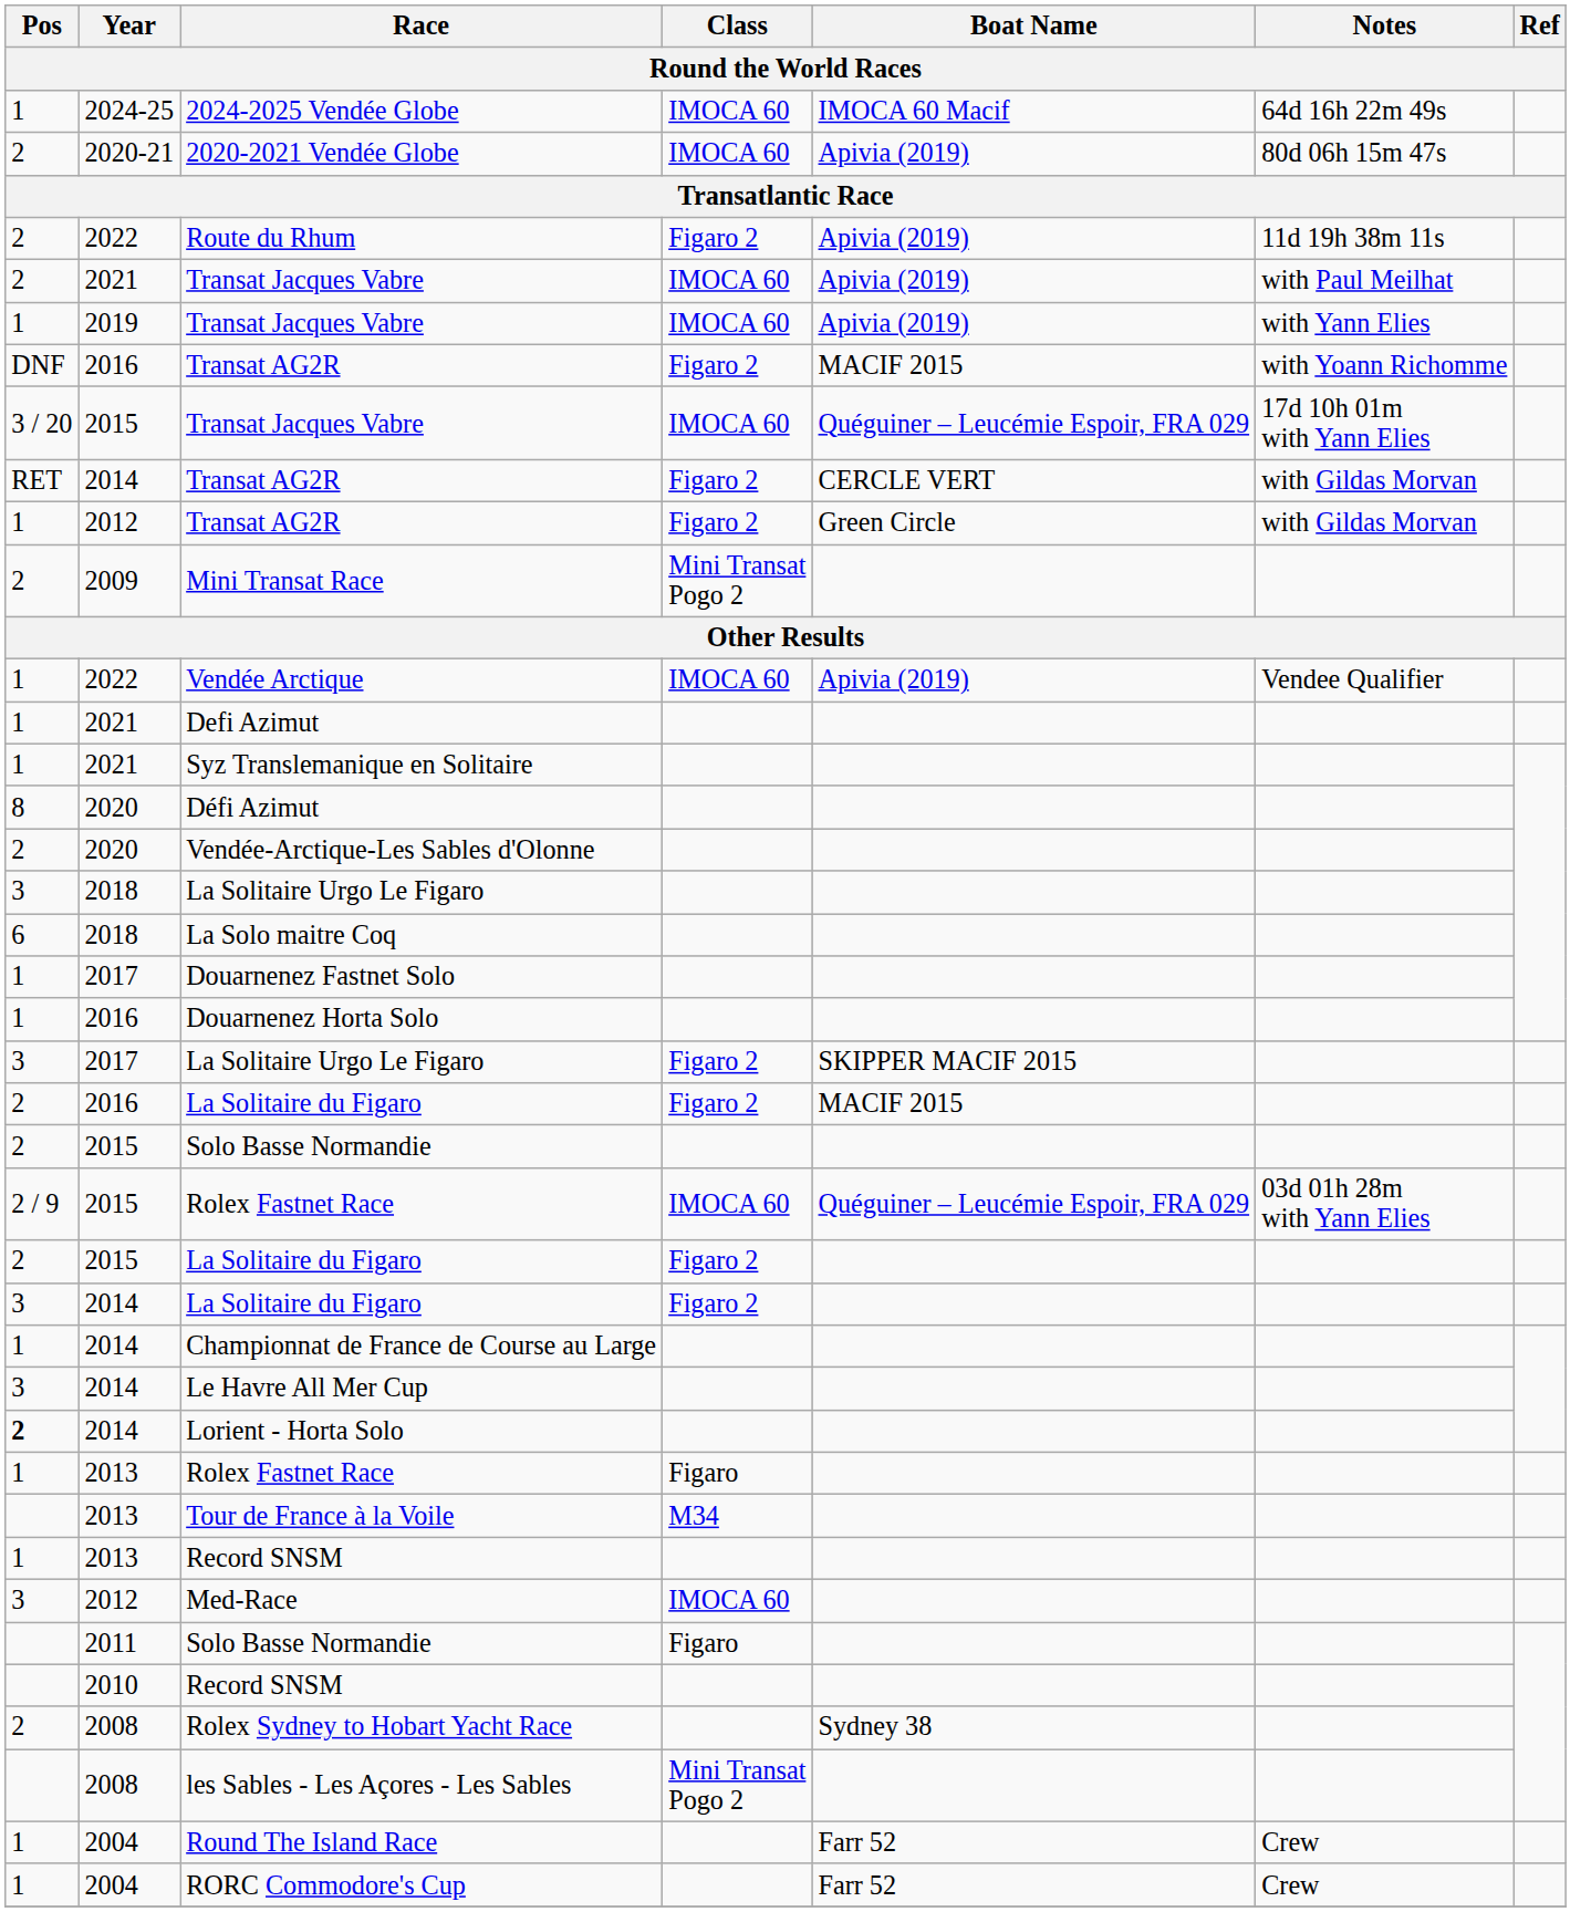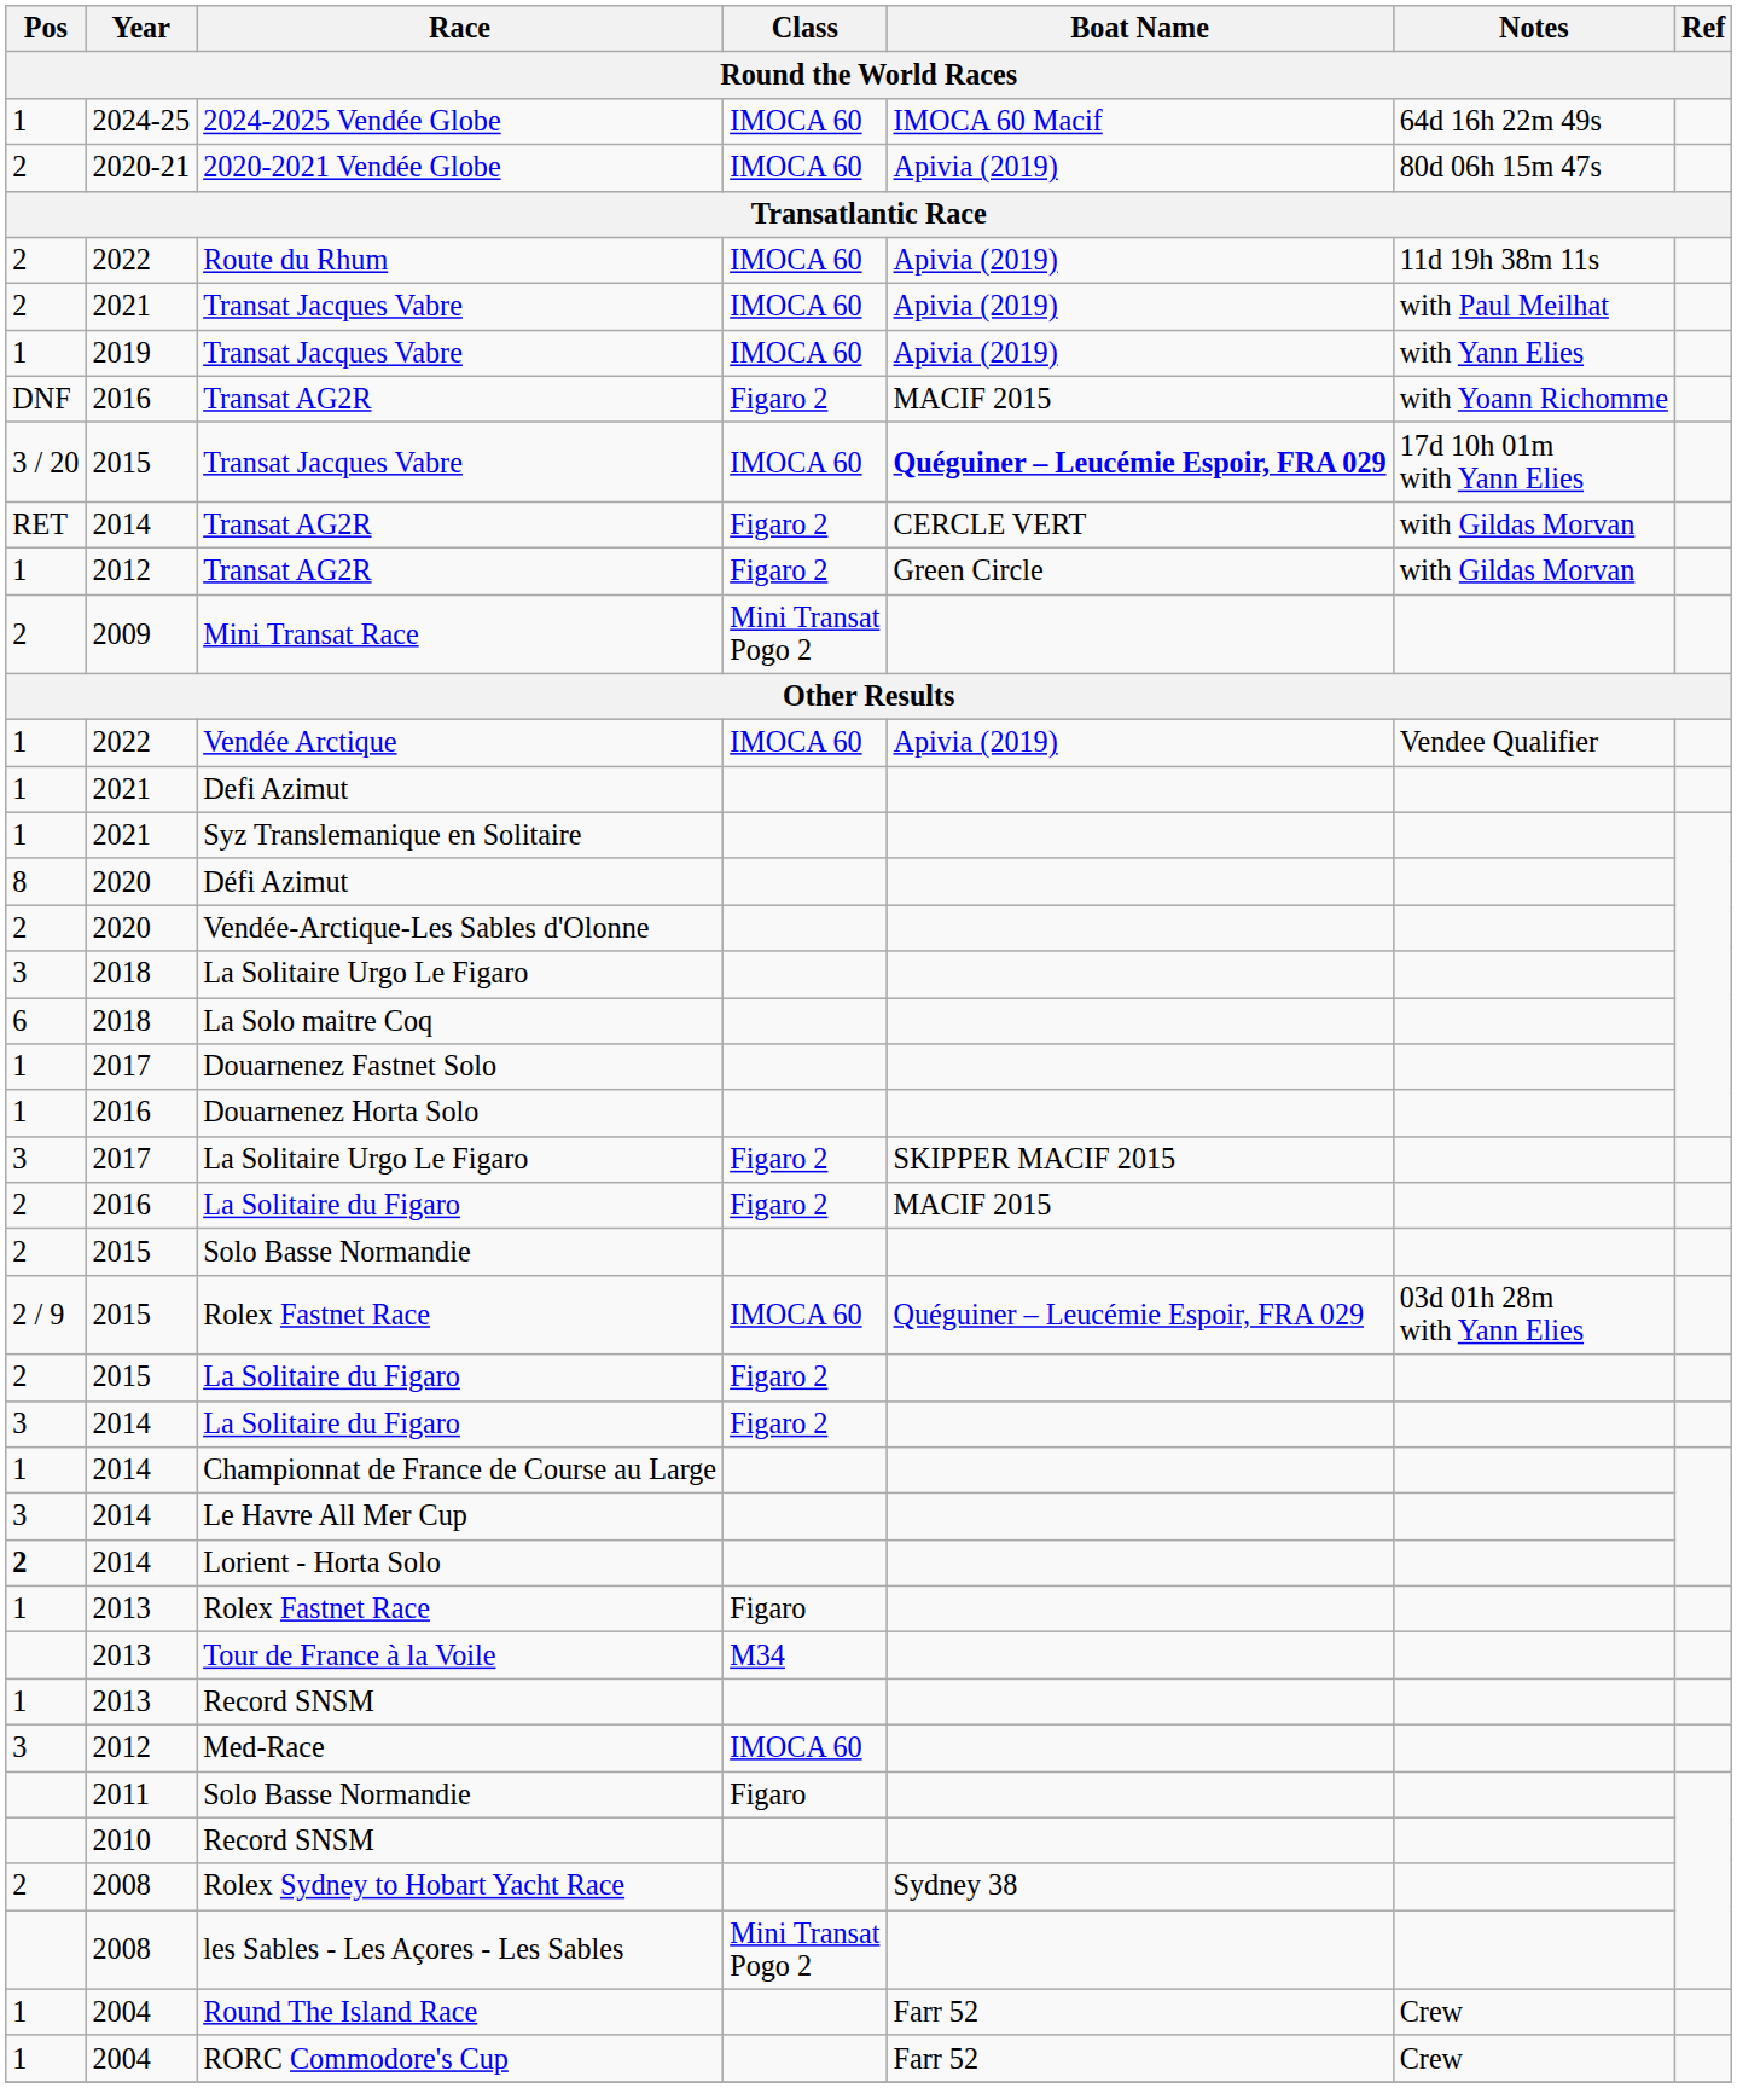 <table class="wikitable sortable">
 <tr>
 <th>Pos</th>
 <th>Year</th>
 <th>Race</th>
 <th>Class</th>
 <th>Boat Name</th>
 <th>Notes</th>
 <th>Ref</th>
 </tr>
 <tr>
 <th colspan = 7><strong>Round the World Races</strong></th>
 </tr>
 <tr>
 <td>1</td>
 <td>2024-25</td>
 <td><a href='#'>2024-2025 Vendée Globe</a></td>
 <td><a href='#'>IMOCA 60</a></td>
 <td><a href='#'>IMOCA 60 Macif</a></td>
 <td>64d 16h 22m 49s</td>
 <td></td>
 </tr>
 <tr>
 <td>2</td>
 <td>2020-21</td>
 <td><a href='#'>2020-2021 Vendée Globe</a></td>
 <td><a href='#'>IMOCA 60</a></td>
 <td><a href='#'>Apivia (2019)</a></td>
 <td>80d 06h 15m 47s</td>
 <td></td>
 </tr>
 <tr>
 <th colspan = 7><strong>Transatlantic Race</strong></th>
 </tr>
 <tr>
 <td>2</td>
 <td>2022</td>
 <td><a href='#'>Route du Rhum</a></td>
-<td><a href='#'>Figaro 2</a></td>
+<td><a href='#'>IMOCA 60</a></td>
 <td><a href='#'>Apivia (2019)</a></td>
 <td>11d 19h 38m 11s</td>
 <td></td>
 </tr>
 <tr>
 <td>2</td>
 <td>2021</td>
 <td><a href='#'>Transat Jacques Vabre</a></td>
 <td><a href='#'>IMOCA 60</a></td>
 <td><a href='#'>Apivia (2019)</a></td>
 <td>with <a href='#'>Paul Meilhat</a></td>
 <td></td>
 </tr>
 <tr>
 <td>1</td>
 <td>2019</td>
 <td><a href='#'>Transat Jacques Vabre</a></td>
 <td><a href='#'>IMOCA 60</a></td>
 <td><a href='#'>Apivia (2019)</a></td>
 <td>with <a href='#'>Yann Elies</a></td>
 <td></td>
 </tr>
 <tr>
 <td>DNF</td>
 <td>2016</td>
 <td><a href='#'>Transat AG2R</a></td>
 <td><a href='#'>Figaro 2</a></td>
 <td>MACIF 2015</td>
 <td>with <a href='#'>Yoann Richomme</a></td>
 <td></td>
 </tr>
 <tr>
 <td>3 / 20</td>
 <td>2015</td>
 <td><a href='#'>Transat Jacques Vabre</a></td>
 <td><a href='#'>IMOCA 60</a></td>
-<td><a href='#'>Quéguiner – Leucémie Espoir, FRA 029</a></td>
+<td><strong><a href='#'>Quéguiner – Leucémie Espoir, FRA 029</a></strong></td>
 <td>17d 10h 01m<br>with <a href='#'>Yann Elies</a></td>
 <td></td>
 </tr>
 <tr>
 <td>RET</td>
 <td>2014</td>
 <td><a href='#'>Transat AG2R</a></td>
 <td><a href='#'>Figaro 2</a></td>
 <td>CERCLE VERT</td>
 <td>with <a href='#'>Gildas Morvan</a></td>
 <td></td>
 </tr>
 <tr>
 <td>1</td>
 <td>2012</td>
 <td><a href='#'>Transat AG2R</a></td>
 <td><a href='#'>Figaro 2</a></td>
 <td>Green Circle</td>
 <td>with <a href='#'>Gildas Morvan</a></td>
 <td></td>
 </tr>
 <tr>
 <td>2</td>
 <td>2009</td>
 <td><a href='#'>Mini Transat Race</a></td>
 <td><a href='#'>Mini Transat</a><br>Pogo 2</td>
 <td></td>
 <td></td>
 <td></td>
 </tr>
 <tr>
 <th colspan = 7><strong>Other Results</strong></th>
 </tr>
 <tr>
 <td>1</td>
 <td>2022</td>
 <td><a href='#'>Vendée Arctique</a></td>
 <td><a href='#'>IMOCA 60</a></td>
 <td><a href='#'>Apivia (2019)</a></td>
 <td>Vendee Qualifier</td>
 <td></td>
 </tr>
 <tr>
 <td>1</td>
 <td>2021</td>
 <td>Defi Azimut</td>
 <td></td>
 <td></td>
 <td></td>
 <td></td>
 </tr>
 <tr>
 <td>1</td>
 <td>2021</td>
 <td>Syz Translemanique en Solitaire</td>
 <td></td>
 <td></td>
 <td></td>
 </tr>
 <tr>
 <td>8</td>
 <td>2020</td>
 <td>Défi Azimut</td>
 <td></td>
 <td></td>
 <td></td>
 </tr>
 <tr>
 <td>2</td>
 <td>2020</td>
 <td>Vendée-Arctique-Les Sables d'Olonne</td>
 <td></td>
 <td></td>
 <td></td>
 </tr>
 <tr>
 <td>3</td>
 <td>2018</td>
 <td>La Solitaire Urgo Le Figaro</td>
 <td></td>
 <td></td>
 <td></td>
 </tr>
 <tr>
 <td>6</td>
 <td>2018</td>
 <td>La Solo maitre Coq</td>
 <td></td>
 <td></td>
 <td></td>
 </tr>
 <tr>
 <td>1</td>
 <td>2017</td>
 <td>Douarnenez Fastnet Solo</td>
 <td></td>
 <td></td>
 <td></td>
 </tr>
 <tr>
 <td>1</td>
 <td>2016</td>
 <td>Douarnenez Horta Solo</td>
 <td></td>
 <td></td>
 <td></td>
 </tr>
 <tr>
 <td>3</td>
 <td>2017</td>
 <td>La Solitaire Urgo Le Figaro</td>
 <td><a href='#'>Figaro 2</a></td>
 <td>SKIPPER MACIF 2015</td>
 <td></td>
 <td></td>
 </tr>
 <tr>
 <td>2</td>
 <td>2016</td>
 <td><a href='#'>La Solitaire du Figaro</a></td>
 <td><a href='#'>Figaro 2</a></td>
 <td>MACIF 2015</td>
 <td></td>
 <td></td>
 </tr>
 <tr>
 <td>2</td>
 <td>2015</td>
 <td>Solo Basse Normandie</td>
 <td></td>
 <td></td>
 <td></td>
 </tr>
 <tr>
 <td>2 / 9</td>
 <td>2015</td>
 <td>Rolex <a href='#'>Fastnet Race</a></td>
 <td><a href='#'>IMOCA 60</a></td>
 <td><a href='#'>Quéguiner – Leucémie Espoir, FRA 029</a></td>
 <td>03d 01h 28m<br>with <a href='#'>Yann Elies</a></td>
 <td></td>
 </tr>
 <tr>
 <td>2</td>
 <td>2015</td>
 <td><a href='#'>La Solitaire du Figaro</a></td>
 <td><a href='#'>Figaro 2</a></td>
 <td></td>
 <td></td>
 <td></td>
 </tr>
 <tr>
 <td>3</td>
 <td>2014</td>
 <td><a href='#'>La Solitaire du Figaro</a></td>
 <td><a href='#'>Figaro 2</a></td>
 <td></td>
 <td></td>
 <td></td>
 </tr>
 <tr>
 <td>1</td>
 <td>2014</td>
 <td>Championnat de France de Course au Large</td>
 <td></td>
 <td></td>
 <td></td>
 </tr>
 <tr>
 <td>3</td>
 <td>2014</td>
 <td>Le Havre All Mer Cup</td>
 <td></td>
 <td></td>
 <td></td>
 </tr>
 <tr>
 <td><strong>2</strong></td>
 <td>2014</td>
 <td>Lorient - Horta Solo</td>
 <td></td>
 <td></td>
 <td></td>
 </tr>
 <tr>
 <td>1</td>
 <td>2013</td>
 <td>Rolex <a href='#'>Fastnet Race</a></td>
 <td>Figaro</td>
 <td></td>
 <td></td>
 <td></td>
 </tr>
 <tr>
 <td></td>
 <td>2013</td>
 <td><a href='#'>Tour de France à la Voile</a></td>
 <td><a href='#'>M34</a></td>
 <td></td>
 <td></td>
 <td></td>
 </tr>
 <tr>
 <td>1</td>
 <td>2013</td>
 <td>Record SNSM</td>
 <td></td>
 <td></td>
 <td></td>
 </tr>
 <tr>
 <td>3</td>
 <td>2012</td>
 <td>Med-Race</td>
 <td><a href='#'>IMOCA 60</a></td>
 <td></td>
 <td></td>
 <td></td>
 </tr>
 <tr>
 <td></td>
 <td>2011</td>
 <td>Solo Basse Normandie</td>
 <td>Figaro</td>
 <td></td>
 <td></td>
 </tr>
 <tr>
 <td></td>
 <td>2010</td>
 <td>Record SNSM</td>
 <td></td>
 <td></td>
 <td></td>
 </tr>
 <tr>
 <td>2</td>
 <td>2008</td>
 <td>Rolex <a href='#'>Sydney to Hobart Yacht Race</a></td>
 <td></td>
 <td>Sydney 38</td>
 <td></td>
 </tr>
 <tr>
 <td></td>
 <td>2008</td>
 <td>les Sables - Les Açores - Les Sables</td>
 <td><a href='#'>Mini Transat</a><br>Pogo 2</td>
 <td></td>
 <td></td>
 </tr>
 <tr>
 <td>1</td>
 <td>2004</td>
 <td><a href='#'>Round The Island Race</a></td>
 <td></td>
 <td>Farr 52</td>
 <td>Crew</td>
 <td></td>
 </tr>
 <tr>
 <td>1</td>
 <td>2004</td>
 <td>RORC <a href='#'>Commodore's Cup</a></td>
 <td></td>
 <td>Farr 52</td>
 <td>Crew</td>
 <td></td>
 </tr>
 <tr>
 </tr>
 </table>
